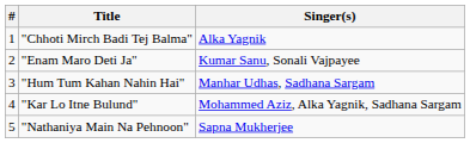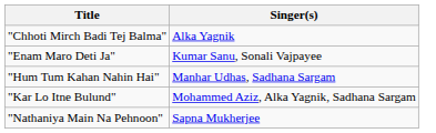 <table class="wikitable" style="font-size:95%;">
 <tr>
-<th>#</th>
 <th>Title</th>
 <th>Singer(s)</th>
 </tr>
 <tr>
-<td>1</td>
 <td>"Chhoti Mirch Badi Tej Balma"</td>
 <td><a href='#'>Alka Yagnik</a></td>
 </tr>
 <tr>
-<td>2</td>
 <td>"Enam Maro Deti Ja"</td>
 <td><a href='#'>Kumar Sanu</a>, Sonali Vajpayee</td>
 </tr>
 <tr>
-<td>3</td>
 <td>"Hum Tum Kahan Nahin Hai"</td>
 <td><a href='#'>Manhar Udhas</a>, <a href='#'>Sadhana Sargam</a></td>
 </tr>
 <tr>
-<td>4</td>
 <td>"Kar Lo Itne Bulund"</td>
 <td><a href='#'>Mohammed Aziz</a>, Alka Yagnik, Sadhana Sargam</td>
 </tr>
 <tr>
-<td>5</td>
 <td>"Nathaniya Main Na Pehnoon"</td>
 <td><a href='#'>Sapna Mukherjee</a></td>
 </tr>
 </table>
